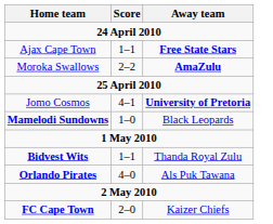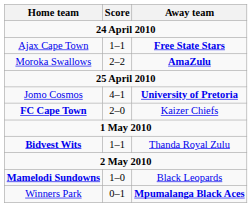 <table class="wikitable" style="text-align:center">
 <tr>
 <th>Home team</th>
 <th>Score</th>
 <th>Away team</th>
 </tr>
 <tr>
 <td colspan="3" align="center"><strong>24 April 2010</strong></td>
 </tr>
 <tr>
 <td><a href='#'>Ajax Cape Town</a></td>
 <td>1–1 <br></td>
 <td><a href='#'><strong>Free State Stars</strong></a></td>
 </tr>
 <tr>
 <td><a href='#'>Moroka Swallows</a></td>
 <td>2–2 <br></td>
 <td><a href='#'><strong>AmaZulu</strong></a></td>
 </tr>
 <tr>
 <td colspan="3" align="center"><strong>25 April 2010</strong></td>
 </tr>
 <tr>
 <td><a href='#'>Jomo Cosmos</a></td>
 <td>4–1</td>
 <td><a href='#'><strong>University of Pretoria</strong></a></td>
 </tr>
 <tr>
-<td><a href='#'><strong>Mamelodi Sundowns</strong></a></td>
-<td>1–0</td>
-<td><a href='#'>Black Leopards</a></td>
+<td><strong><a href='#'>FC Cape Town</a></strong></td>
+<td>2–0</td>
+<td><a href='#'>Kaizer Chiefs</a></td>
 </tr>
 <tr>
 <td colspan="3" align="center"><strong>1 May 2010</strong></td>
 </tr>
 <tr>
 <td><a href='#'><strong>Bidvest Wits</strong></a></td>
 <td>1–1 <br></td>
 <td><a href='#'>Thanda Royal Zulu</a></td>
 </tr>
 <tr>
-<td><a href='#'><strong>Orlando Pirates</strong></a></td>
-<td>4–0</td>
-<td><a href='#'>Als Puk Tawana</a></td>
-</tr>
-<tr>
 <td colspan="3" align="center"><strong>2 May 2010</strong></td>
 </tr>
 <tr>
-<td><strong><a href='#'>FC Cape Town</a></strong></td>
-<td>2–0</td>
-<td><a href='#'>Kaizer Chiefs</a></td>
+<td><a href='#'><strong>Mamelodi Sundowns</strong></a></td>
+<td>1–0</td>
+<td><a href='#'>Black Leopards</a></td>
+</tr>
+<tr>
+<td><a href='#'>Winners Park</a></td>
+<td>0–1</td>
+<td><strong><a href='#'>Mpumalanga Black Aces</a></strong></td>
 </tr>
 </table>
